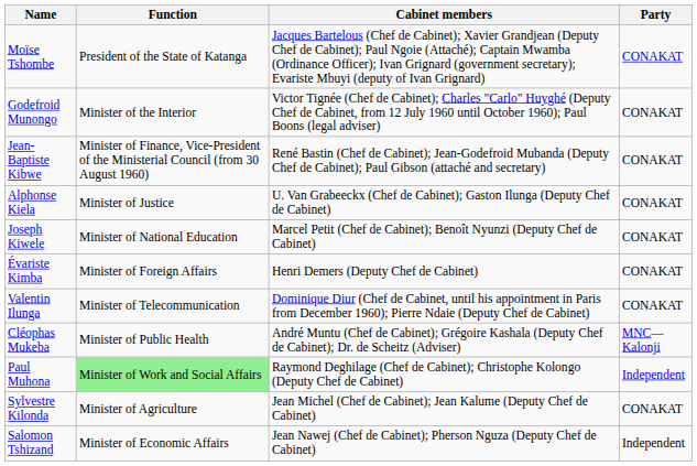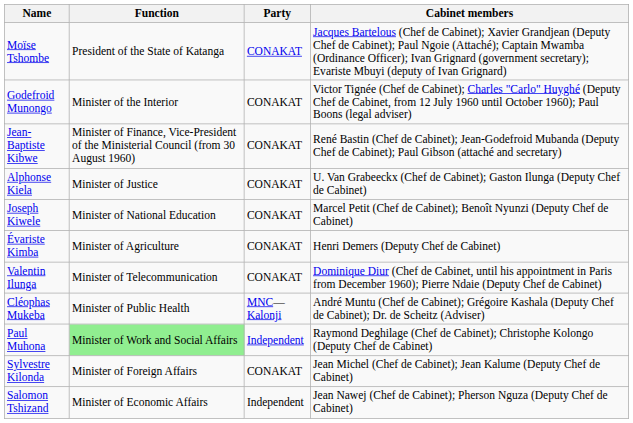 <table class="wikitable">
 <tr>
 <th>Name</th>
 <th>Function</th>
+<th>Party</th>
 <th>Cabinet members</th>
-<th>Party</th>
 </tr>
 <tr>
 <td><a href='#'>Moïse Tshombe</a></td>
 <td>President of the State of Katanga</td>
+<td><a href='#'>CONAKAT</a></td>
 <td><a href='#'>Jacques Bartelous</a> (Chef de Cabinet); Xavier Grandjean (Deputy Chef de Cabinet); Paul Ngoie (Attaché); Captain Mwamba (Ordinance Officer); Ivan Grignard (government secretary); Evariste Mbuyi (deputy of Ivan Grignard)</td>
-<td><a href='#'>CONAKAT</a></td>
 </tr>
 <tr>
 <td><a href='#'>Godefroid Munongo</a></td>
 <td>Minister of the Interior</td>
+<td>CONAKAT</td>
 <td>Victor Tignée (Chef de Cabinet); <a href='#'>Charles "Carlo" Huyghé</a> (Deputy Chef de Cabinet, from 12 July 1960 until October 1960); Paul Boons (legal adviser)</td>
-<td>CONAKAT</td>
 </tr>
 <tr>
 <td><a href='#'>Jean-Baptiste Kibwe</a></td>
 <td>Minister of Finance, Vice-President of the Ministerial Council (from 30 August 1960)</td>
+<td>CONAKAT</td>
 <td>René Bastin (Chef de Cabinet); Jean-Godefroid Mubanda (Deputy Chef de Cabinet); Paul Gibson (attaché and secretary)</td>
-<td>CONAKAT</td>
 </tr>
 <tr>
 <td><a href='#'>Alphonse Kiela</a></td>
 <td>Minister of Justice</td>
+<td>CONAKAT</td>
 <td>U. Van Grabeeckx (Chef de Cabinet); Gaston Ilunga (Deputy Chef de Cabinet)</td>
-<td>CONAKAT</td>
 </tr>
 <tr>
 <td><a href='#'>Joseph Kiwele</a></td>
 <td>Minister of National Education</td>
+<td>CONAKAT</td>
 <td>Marcel Petit (Chef de Cabinet); Benoît Nyunzi (Deputy Chef de Cabinet)</td>
-<td>CONAKAT</td>
 </tr>
 <tr>
 <td><a href='#'>Évariste Kimba</a></td>
-<td>Minister of Foreign Affairs</td>
+<td>Minister of Agriculture</td>
+<td>CONAKAT</td>
 <td>Henri Demers (Deputy Chef de Cabinet)</td>
-<td>CONAKAT</td>
 </tr>
 <tr>
 <td><a href='#'>Valentin Ilunga</a></td>
 <td>Minister of Telecommunication</td>
+<td>CONAKAT</td>
 <td><a href='#'>Dominique Diur</a> (Chef de Cabinet, until his appointment in Paris from December 1960); Pierre Ndaie (Deputy Chef de Cabinet)</td>
-<td>CONAKAT</td>
 </tr>
 <tr>
 <td><a href='#'>Cléophas Mukeba</a></td>
 <td>Minister of Public Health</td>
+<td><a href='#'>MNC</a>—<a href='#'>Kalonji</a></td>
 <td>André Muntu (Chef de Cabinet); Grégoire Kashala (Deputy Chef de Cabinet); Dr. de Scheitz (Adviser)</td>
-<td><a href='#'>MNC</a>—<a href='#'>Kalonji</a></td>
 </tr>
 <tr>
 <td><a href='#'>Paul Muhona</a></td>
 <td style="background: lightgreen;">Minister of Work and Social Affairs</td>
+<td><a href='#'>Independent</a></td>
 <td>Raymond Deghilage (Chef de Cabinet); Christophe Kolongo (Deputy Chef de Cabinet)</td>
-<td><a href='#'>Independent</a></td>
 </tr>
 <tr>
 <td><a href='#'>Sylvestre Kilonda</a></td>
-<td>Minister of Agriculture</td>
+<td>Minister of Foreign Affairs</td>
+<td>CONAKAT</td>
 <td>Jean Michel (Chef de Cabinet); Jean Kalume (Deputy Chef de Cabinet)</td>
-<td>CONAKAT</td>
 </tr>
 <tr>
 <td><a href='#'>Salomon Tshizand</a></td>
 <td>Minister of Economic Affairs</td>
+<td>Independent</td>
 <td>Jean Nawej (Chef de Cabinet); Pherson Nguza (Deputy Chef de Cabinet)</td>
-<td>Independent</td>
 </tr>
 </table>
